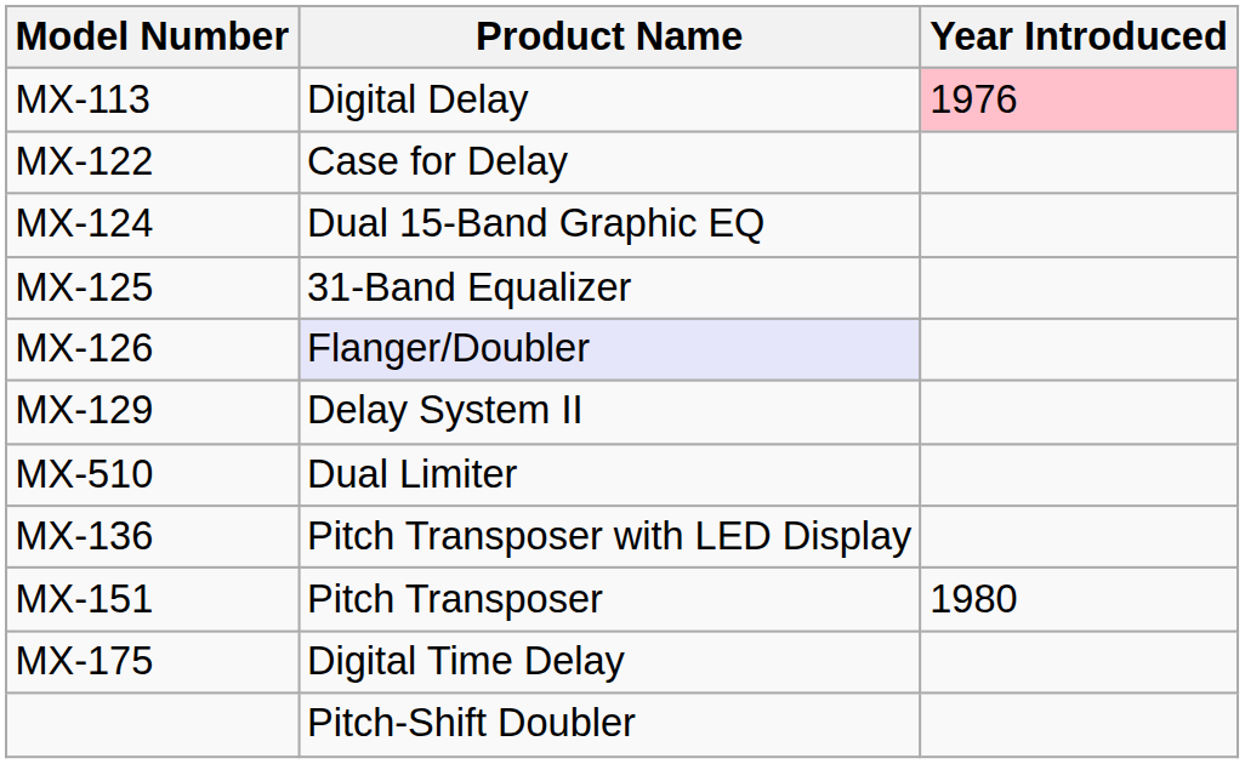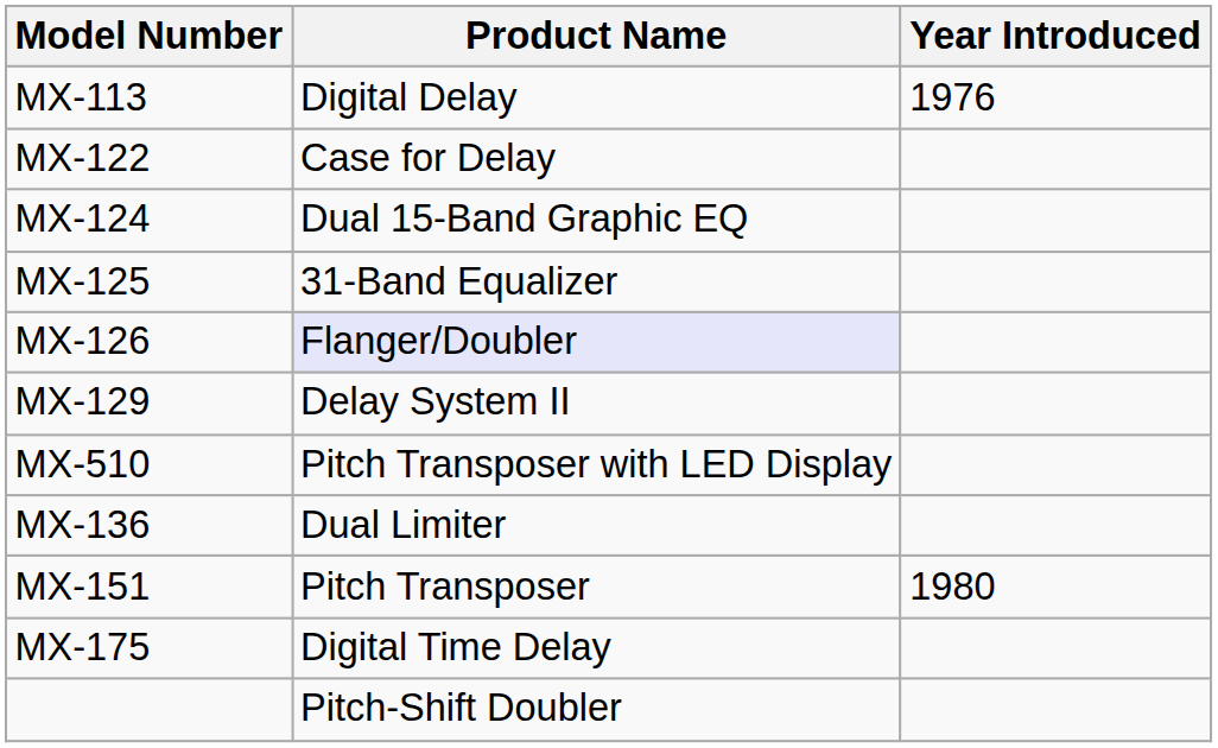 <table class="wikitable">
 <tr>
 <th>Model Number</th>
 <th>Product Name</th>
 <th>Year Introduced</th>
 </tr>
 <tr>
 <td>MX-113</td>
 <td>Digital Delay</td>
-<td style="background: pink;">1976</td>
+<td>1976</td>
 </tr>
 <tr>
 <td>MX-122</td>
 <td>Case for Delay</td>
 <td></td>
 </tr>
 <tr>
 <td>MX-124</td>
 <td>Dual 15-Band Graphic EQ</td>
 <td></td>
 </tr>
 <tr>
 <td>MX-125</td>
 <td>31-Band Equalizer</td>
 <td></td>
 </tr>
 <tr>
 <td>MX-126</td>
 <td style="background: lavender;">Flanger/Doubler</td>
 <td></td>
 </tr>
 <tr>
 <td>MX-129</td>
 <td>Delay System II</td>
 <td></td>
 </tr>
 <tr>
 <td>MX-510</td>
-<td>Dual Limiter</td>
+<td>Pitch Transposer with LED Display</td>
 <td></td>
 </tr>
 <tr>
 <td>MX-136</td>
-<td>Pitch Transposer with LED Display</td>
+<td>Dual Limiter</td>
 <td></td>
 </tr>
 <tr>
 <td>MX-151</td>
 <td>Pitch Transposer</td>
 <td>1980</td>
 </tr>
 <tr>
 <td>MX-175</td>
 <td>Digital Time Delay</td>
 <td></td>
 </tr>
 <tr>
 <td></td>
 <td>Pitch-Shift Doubler</td>
 <td></td>
 </tr>
 </table>
